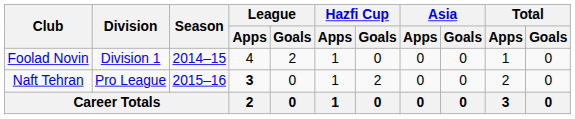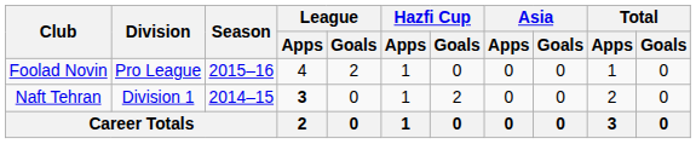 <table class="wikitable" style="text-align: center;">
 <tr>
 <th rowspan="2">Club</th>
 <th rowspan="2">Division</th>
 <th rowspan="2">Season</th>
 <th colspan="2">League</th>
 <th colspan="2"><a href='#'>Hazfi Cup</a></th>
 <th colspan="2"><a href='#'>Asia</a></th>
 <th colspan="2">Total</th>
 </tr>
 <tr>
 <th>Apps</th>
 <th>Goals</th>
 <th>Apps</th>
 <th>Goals</th>
 <th>Apps</th>
 <th>Goals</th>
 <th>Apps</th>
 <th>Goals</th>
 </tr>
 <tr>
 <td><a href='#'>Foolad Novin</a></td>
-<td><a href='#'>Division 1</a></td>
-<td><a href='#'>2014–15</a></td>
+<td><a href='#'>Pro League</a></td>
+<td><a href='#'>2015–16</a></td>
 <td>4</td>
 <td>2</td>
 <td>1</td>
 <td>0</td>
 <td>0</td>
 <td>0</td>
 <td>1</td>
 <td>0</td>
 </tr>
 <tr>
 <td><a href='#'>Naft Tehran</a></td>
-<td><a href='#'>Pro League</a></td>
-<td><a href='#'>2015–16</a></td>
+<td><a href='#'>Division 1</a></td>
+<td><a href='#'>2014–15</a></td>
 <td><strong>3</strong></td>
 <td>0</td>
 <td>1</td>
 <td>2</td>
 <td>0</td>
 <td>0</td>
 <td>2</td>
 <td>0</td>
 </tr>
 <tr>
 <th colspan=3>Career Totals</th>
 <th>2</th>
 <th>0</th>
 <th>1</th>
 <th>0</th>
 <th>0</th>
 <th>0</th>
 <th>3</th>
 <th>0</th>
 </tr>
 </table>
